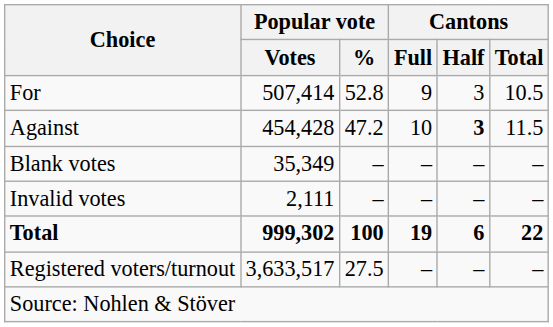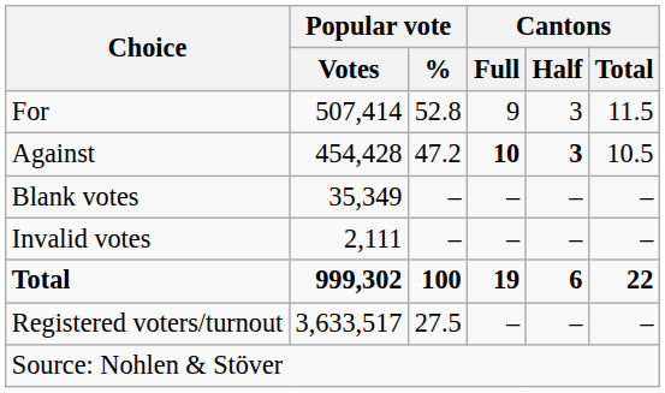 <table class=wikitable style=text-align:right>
 <tr>
 <th rowspan=2>Choice</th>
 <th colspan=2>Popular vote</th>
 <th colspan=3>Cantons</th>
 </tr>
 <tr>
 <th>Votes</th>
 <th>%</th>
 <th>Full</th>
 <th>Half</th>
 <th>Total</th>
 </tr>
 <tr>
 <td align=left>For</td>
 <td>507,414</td>
 <td>52.8</td>
 <td>9</td>
 <td>3</td>
-<td>10.5</td>
+<td>11.5</td>
 </tr>
 <tr>
 <td align=left>Against</td>
 <td>454,428</td>
 <td>47.2</td>
-<td>10</td>
+<td><strong>10</strong></td>
 <td><strong>3</strong></td>
-<td>11.5</td>
+<td>10.5</td>
 </tr>
 <tr>
 <td align=left>Blank votes</td>
 <td>35,349</td>
 <td>–</td>
 <td>–</td>
 <td>–</td>
 <td>–</td>
 </tr>
 <tr>
 <td align=left>Invalid votes</td>
 <td>2,111</td>
 <td>–</td>
 <td>–</td>
 <td>–</td>
 <td>–</td>
 </tr>
 <tr>
 <td align=left><strong>Total</strong></td>
 <td><strong>999,302</strong></td>
 <td><strong>100</strong></td>
 <td><strong>19</strong></td>
 <td><strong>6</strong></td>
 <td><strong>22</strong></td>
 </tr>
 <tr>
 <td align=left>Registered voters/turnout</td>
 <td>3,633,517</td>
 <td>27.5</td>
 <td>–</td>
 <td>–</td>
 <td>–</td>
 </tr>
 <tr>
 <td align=left colspan=11>Source: Nohlen & Stöver</td>
 </tr>
 </table>
